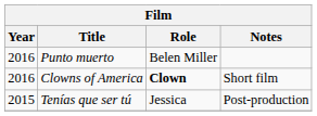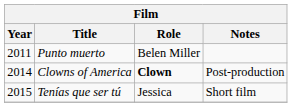 <table class="wikitable">
 <tr>
 <th colspan="5">Film</th>
 </tr>
 <tr>
 <th>Year</th>
 <th>Title</th>
 <th>Role</th>
 <th>Notes</th>
 </tr>
 <tr>
-<td>2016</td>
+<td>2011</td>
 <td><em>Punto muerto</em></td>
 <td>Belen Miller</td>
 <td></td>
 </tr>
 <tr>
-<td>2016</td>
+<td>2014</td>
 <td><em>Clowns of America</em></td>
 <td><strong>Clown</strong></td>
-<td>Short film</td>
+<td>Post-production</td>
 </tr>
 <tr>
 <td>2015</td>
 <td><em>Tenías que ser tú</em></td>
 <td>Jessica</td>
-<td>Post-production</td>
+<td>Short film</td>
 </tr>
 <tr>
 </tr>
 </table>
